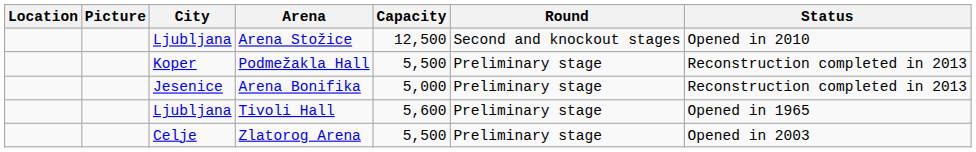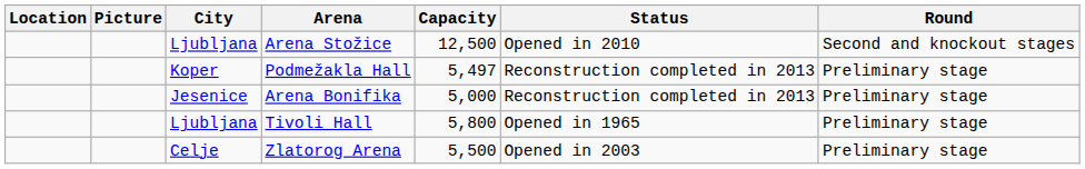 <table class="wikitable sortable">
 <tr>
 <th>Location</th>
 <th>Picture</th>
 <th>City</th>
 <th>Arena</th>
 <th style="text-align:right;">Capacity</th>
+<th>Status</th>
 <th>Round</th>
-<th>Status</th>
 </tr>
 <tr>
 <td></td>
 <td></td>
 <td><a href='#'>Ljubljana</a></td>
 <td><a href='#'>Arena Stožice</a></td>
 <td style="text-align:right;">12,500</td>
+<td>Opened in 2010</td>
 <td>Second and knockout stages</td>
-<td>Opened in 2010</td>
 </tr>
 <tr>
 <td></td>
 <td></td>
 <td><a href='#'>Koper</a></td>
 <td><a href='#'>Podmežakla Hall</a></td>
-<td style="text-align:right;">5,500</td>
+<td style="text-align:right;">5,497</td>
+<td>Reconstruction completed in 2013</td>
 <td>Preliminary stage</td>
-<td>Reconstruction completed in 2013</td>
 </tr>
 <tr>
 <td></td>
 <td></td>
 <td><a href='#'>Jesenice</a></td>
 <td><a href='#'>Arena Bonifika</a></td>
 <td style="text-align:right;">5,000</td>
+<td>Reconstruction completed in 2013</td>
 <td>Preliminary stage</td>
-<td>Reconstruction completed in 2013</td>
 </tr>
 <tr>
 <td></td>
 <td></td>
 <td><a href='#'>Ljubljana</a></td>
 <td><a href='#'>Tivoli Hall</a></td>
-<td style="text-align:right;">5,600</td>
+<td style="text-align:right;">5,800</td>
+<td>Opened in 1965</td>
 <td>Preliminary stage</td>
-<td>Opened in 1965</td>
 </tr>
 <tr>
 <td></td>
 <td></td>
 <td><a href='#'>Celje</a></td>
 <td><a href='#'>Zlatorog Arena</a></td>
 <td style="text-align:right;">5,500</td>
+<td>Opened in 2003</td>
 <td>Preliminary stage</td>
-<td>Opened in 2003</td>
 </tr>
 </table>
